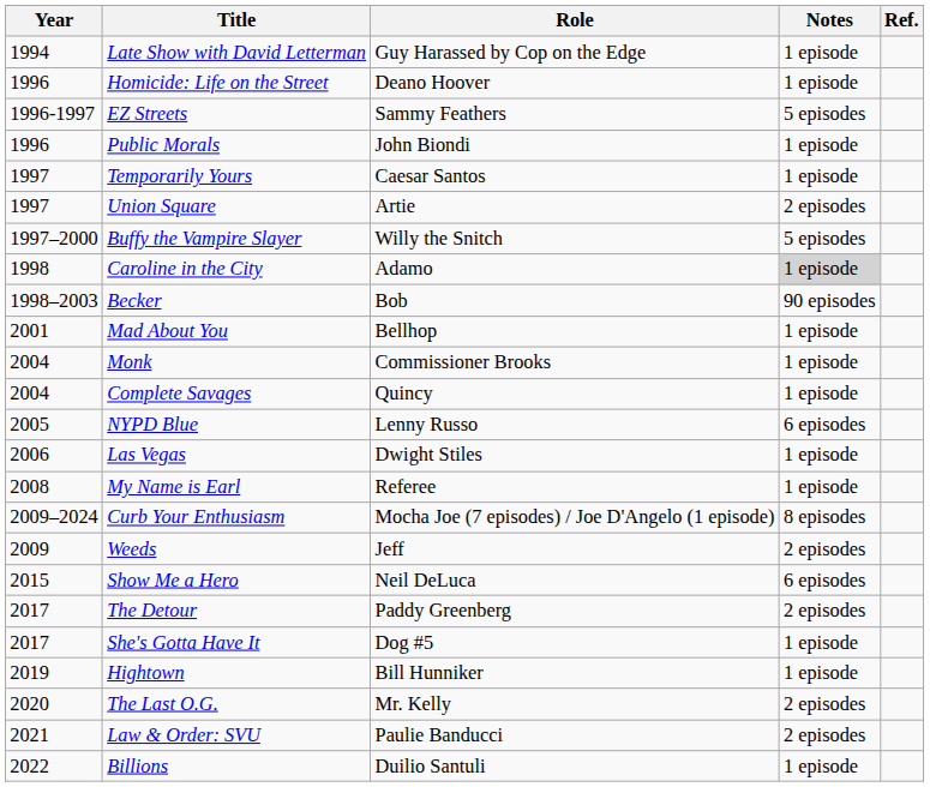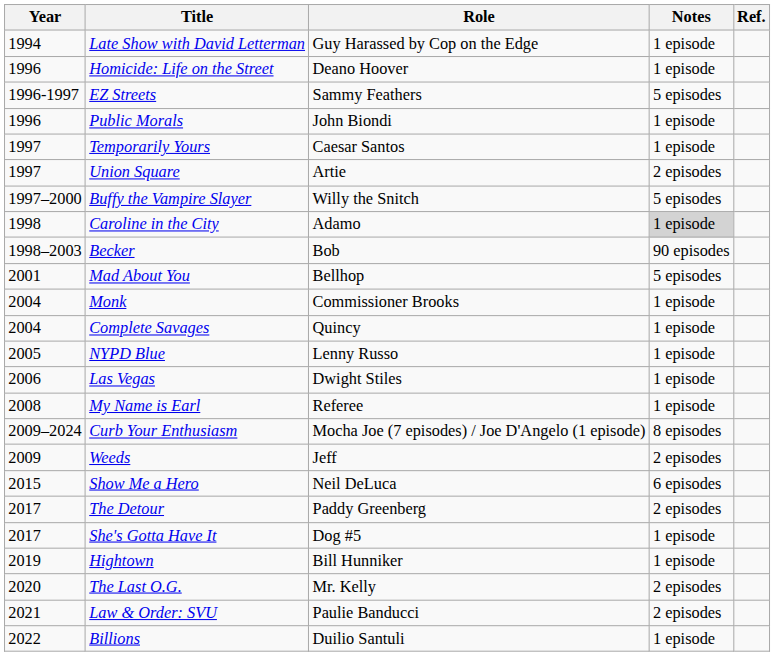 <table class = "wikitable">
 <tr>
 <th>Year</th>
 <th>Title</th>
 <th>Role</th>
 <th>Notes</th>
 <th>Ref.</th>
 </tr>
 <tr>
 <td>1994</td>
 <td><em><a href='#'>Late Show with David Letterman</a></em></td>
 <td>Guy Harassed by Cop on the Edge</td>
 <td>1 episode</td>
 <td></td>
 </tr>
 <tr>
 <td>1996</td>
 <td><em><a href='#'>Homicide: Life on the Street</a></em></td>
 <td>Deano Hoover</td>
 <td>1 episode</td>
 <td></td>
 </tr>
 <tr>
 <td>1996-1997</td>
 <td><em><a href='#'>EZ Streets</a></em></td>
 <td>Sammy Feathers</td>
 <td>5 episodes</td>
 <td></td>
 </tr>
 <tr>
 <td>1996</td>
 <td><em><a href='#'>Public Morals</a></em></td>
 <td>John Biondi</td>
 <td>1 episode</td>
 <td></td>
 </tr>
 <tr>
 <td>1997</td>
 <td><em><a href='#'>Temporarily Yours</a></em></td>
 <td>Caesar Santos</td>
 <td>1 episode</td>
 <td></td>
 </tr>
 <tr>
 <td>1997</td>
 <td><em><a href='#'>Union Square</a></em></td>
 <td>Artie</td>
 <td>2 episodes</td>
 <td></td>
 </tr>
 <tr>
 <td>1997–2000</td>
 <td><em><a href='#'>Buffy the Vampire Slayer</a></em></td>
 <td>Willy the Snitch</td>
 <td>5 episodes</td>
 <td></td>
 </tr>
 <tr>
 <td>1998</td>
 <td><em><a href='#'>Caroline in the City</a></em></td>
 <td>Adamo</td>
 <td style="background: lightgrey;">1 episode</td>
 <td></td>
 </tr>
 <tr>
 <td>1998–2003</td>
 <td><em><a href='#'>Becker</a></em></td>
 <td>Bob</td>
 <td>90 episodes</td>
 <td></td>
 </tr>
 <tr>
 <td>2001</td>
 <td><em><a href='#'>Mad About You</a></em></td>
 <td>Bellhop</td>
-<td>1 episode</td>
+<td>5 episodes</td>
 <td></td>
 </tr>
 <tr>
 <td>2004</td>
 <td><em><a href='#'>Monk</a></em></td>
 <td>Commissioner Brooks</td>
 <td>1 episode</td>
 <td></td>
 </tr>
 <tr>
 <td>2004</td>
 <td><em><a href='#'>Complete Savages</a></em></td>
 <td>Quincy</td>
 <td>1 episode</td>
 <td></td>
 </tr>
 <tr>
 <td>2005</td>
 <td><em><a href='#'>NYPD Blue</a></em></td>
 <td>Lenny Russo</td>
-<td>6 episodes</td>
+<td>1 episode</td>
 <td></td>
 </tr>
 <tr>
 <td>2006</td>
 <td><em><a href='#'>Las Vegas</a></em></td>
 <td>Dwight Stiles</td>
 <td>1 episode</td>
 <td></td>
 </tr>
 <tr>
 <td>2008</td>
 <td><em><a href='#'>My Name is Earl</a></em></td>
 <td>Referee</td>
 <td>1 episode</td>
 <td></td>
 </tr>
 <tr>
 <td>2009–2024</td>
 <td><em><a href='#'>Curb Your Enthusiasm</a></em></td>
 <td>Mocha Joe (7 episodes) / Joe D'Angelo (1 episode)</td>
 <td>8 episodes</td>
 <td></td>
 </tr>
 <tr>
 <td>2009</td>
 <td><em><a href='#'>Weeds</a></em></td>
 <td>Jeff</td>
 <td>2 episodes</td>
 <td></td>
 </tr>
 <tr>
 <td>2015</td>
 <td><em><a href='#'>Show Me a Hero</a></em></td>
 <td>Neil DeLuca</td>
 <td>6 episodes</td>
 <td></td>
 </tr>
 <tr>
 <td>2017</td>
 <td><em><a href='#'>The Detour</a></em></td>
 <td>Paddy Greenberg</td>
 <td>2 episodes</td>
 <td></td>
 </tr>
 <tr>
 <td>2017</td>
 <td><em><a href='#'>She's Gotta Have It</a></em></td>
 <td>Dog #5</td>
 <td>1 episode</td>
 <td></td>
 </tr>
 <tr>
 <td>2019</td>
 <td><em><a href='#'>Hightown</a></em></td>
 <td>Bill Hunniker</td>
 <td>1 episode</td>
 <td></td>
 </tr>
 <tr>
 <td>2020</td>
 <td><em><a href='#'>The Last O.G.</a></em></td>
 <td>Mr. Kelly</td>
 <td>2 episodes</td>
 <td></td>
 </tr>
 <tr>
 <td>2021</td>
 <td><em><a href='#'>Law & Order: SVU</a></em></td>
 <td>Paulie Banducci</td>
 <td>2 episodes</td>
 <td></td>
 </tr>
 <tr>
 <td>2022</td>
 <td><em><a href='#'>Billions</a></em></td>
 <td>Duilio Santuli</td>
 <td>1 episode</td>
 <td></td>
 </tr>
 </table>
